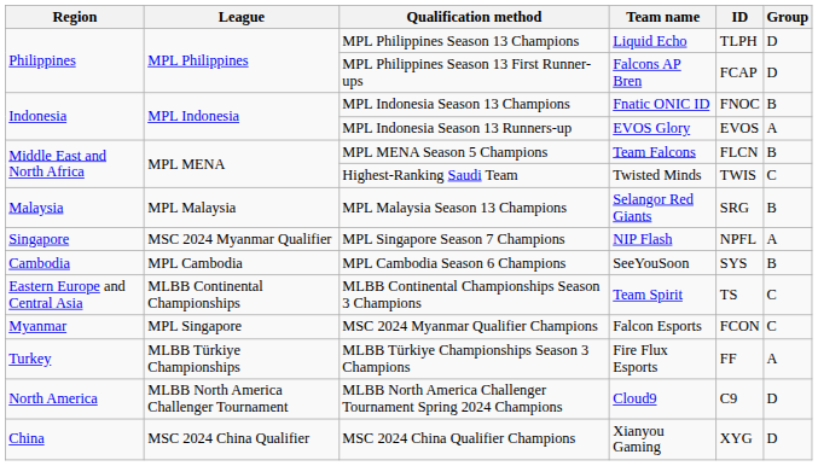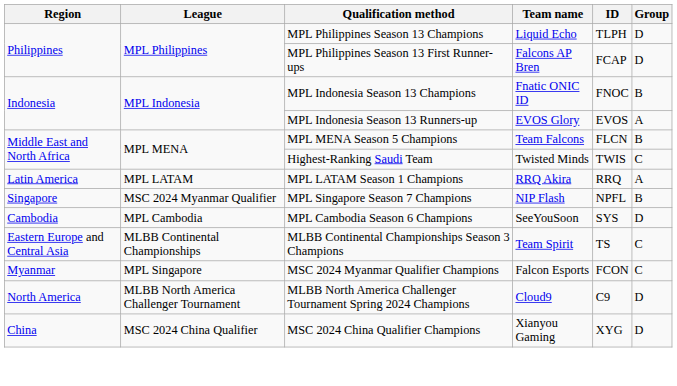 <table class="wikitable sortable">
 <tr>
 <th>Region</th>
 <th>League</th>
 <th>Qualification method</th>
 <th>Team name</th>
 <th>ID</th>
 <th>Group</th>
 </tr>
 <tr>
 <td rowspan="2"><a href='#'>Philippines</a></td>
 <td rowspan="2"><a href='#'>MPL Philippines</a></td>
 <td>MPL Philippines Season 13 Champions</td>
 <td> <a href='#'>Liquid Echo</a></td>
 <td>TLPH</td>
 <td>D</td>
 </tr>
 <tr>
 <td>MPL Philippines Season 13 First Runner-ups</td>
 <td> <a href='#'>Falcons AP Bren</a></td>
 <td>FCAP</td>
 <td>D</td>
 </tr>
 <tr>
 <td rowspan="2"><a href='#'>Indonesia</a></td>
 <td rowspan="2"><a href='#'>MPL Indonesia</a></td>
 <td>MPL Indonesia Season 13 Champions</td>
 <td> <a href='#'>Fnatic ONIC ID</a></td>
 <td>FNOC</td>
 <td>B</td>
 </tr>
 <tr>
 <td>MPL Indonesia Season 13 Runners-up</td>
 <td> <a href='#'>EVOS Glory</a></td>
 <td>EVOS</td>
 <td>A</td>
 </tr>
 <tr>
 <td rowspan="2"><a href='#'>Middle East and North Africa</a></td>
 <td rowspan="2">MPL MENA</td>
 <td>MPL MENA Season 5 Champions</td>
 <td> <a href='#'>Team Falcons</a></td>
 <td>FLCN</td>
 <td>B</td>
 </tr>
 <tr>
 <td>Highest-Ranking <a href='#'>Saudi</a> Team</td>
 <td> Twisted Minds</td>
 <td>TWIS</td>
 <td>C</td>
 </tr>
 <tr>
-<td><a href='#'>Malaysia</a></td>
-<td>MPL Malaysia</td>
-<td>MPL Malaysia Season 13 Champions</td>
-<td> <a href='#'>Selangor Red Giants</a></td>
-<td>SRG</td>
-<td>B</td>
+<td><a href='#'>Latin America</a></td>
+<td>MPL LATAM</td>
+<td>MPL LATAM Season 1 Champions</td>
+<td> <a href='#'>RRQ Akira</a></td>
+<td>RRQ</td>
+<td>A</td>
 </tr>
 <tr>
 <td><a href='#'>Singapore</a></td>
 <td>MSC 2024 Myanmar Qualifier</td>
 <td>MPL Singapore Season 7 Champions</td>
 <td> <a href='#'>NIP Flash</a></td>
 <td>NPFL</td>
-<td>A</td>
+<td>B</td>
 </tr>
 <tr>
 <td><a href='#'>Cambodia</a></td>
 <td>MPL Cambodia</td>
 <td>MPL Cambodia Season 6 Champions</td>
 <td> SeeYouSoon</td>
 <td>SYS</td>
-<td>B</td>
+<td>D</td>
 </tr>
 <tr>
 <td><a href='#'>Eastern Europe</a> and <a href='#'>Central Asia</a></td>
 <td>MLBB Continental Championships</td>
 <td>MLBB Continental Championships Season 3 Champions</td>
 <td> <a href='#'>Team Spirit</a></td>
 <td>TS</td>
 <td>C</td>
 </tr>
 <tr>
 <td><a href='#'>Myanmar</a></td>
 <td>MPL Singapore</td>
 <td>MSC 2024 Myanmar Qualifier Champions</td>
 <td> Falcon Esports</td>
 <td>FCON</td>
 <td>C</td>
 </tr>
 <tr>
-<td><a href='#'>Turkey</a></td>
-<td>MLBB Türkiye Championships</td>
-<td>MLBB Türkiye Championships Season 3 Champions</td>
-<td> Fire Flux Esports</td>
-<td>FF</td>
-<td>A</td>
-</tr>
-<tr>
 <td><a href='#'>North America</a></td>
 <td>MLBB North America Challenger Tournament</td>
 <td>MLBB North America Challenger Tournament Spring 2024 Champions</td>
 <td> <a href='#'>Cloud9</a></td>
 <td>C9</td>
 <td>D</td>
 </tr>
 <tr>
 <td><a href='#'>China</a></td>
 <td>MSC 2024 China Qualifier</td>
 <td>MSC 2024 China Qualifier Champions</td>
 <td> Xianyou Gaming</td>
 <td>XYG</td>
 <td>D</td>
 </tr>
 </table>
